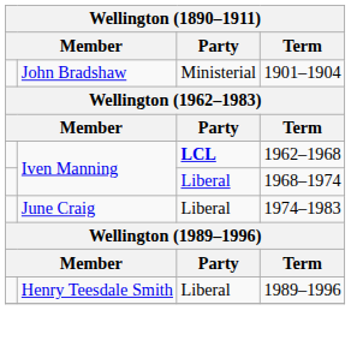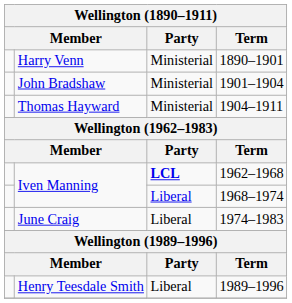 <table class="wikitable">
 <tr>
 <th colspan="4">Wellington (1890–1911)</th>
 </tr>
 <tr>
 <th colspan="2">Member</th>
 <th>Party</th>
 <th>Term</th>
 </tr>
 <tr>
 <td> </td>
+<td><a href='#'>Harry Venn</a></td>
+<td>Ministerial</td>
+<td>1890–1901</td>
+</tr>
+<tr>
+<td> </td>
 <td><a href='#'>John Bradshaw</a></td>
 <td>Ministerial</td>
 <td>1901–1904</td>
+</tr>
+<tr>
+<td> </td>
+<td><a href='#'>Thomas Hayward</a></td>
+<td>Ministerial</td>
+<td>1904–1911</td>
 </tr>
 <tr>
 <th colspan="4">Wellington (1962–1983)</th>
 </tr>
 <tr>
 <th colspan="2">Member</th>
 <th>Party</th>
 <th>Term</th>
 </tr>
 <tr>
 <td> </td>
 <td rowspan="2"><a href='#'>Iven Manning</a></td>
 <td><strong><a href='#'>LCL</a></strong></td>
 <td>1962–1968</td>
 </tr>
 <tr>
 <td> </td>
 <td><a href='#'>Liberal</a></td>
 <td>1968–1974</td>
 </tr>
 <tr>
 <td> </td>
 <td><a href='#'>June Craig</a></td>
 <td>Liberal</td>
 <td>1974–1983</td>
 </tr>
 <tr>
 <th colspan="4">Wellington (1989–1996)</th>
 </tr>
 <tr>
 <th colspan="2">Member</th>
 <th>Party</th>
 <th>Term</th>
 </tr>
 <tr>
 <td> </td>
 <td><a href='#'>Henry Teesdale Smith</a></td>
 <td>Liberal</td>
 <td>1989–1996</td>
 </tr>
 <tr>
 </tr>
 </table>
